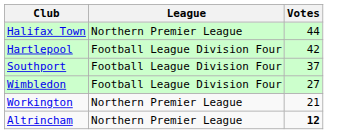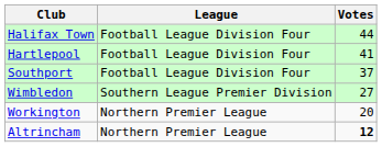 <table class=wikitable style=text-align:left>
 <tr>
 <th>Club</th>
 <th>League</th>
 <th>Votes</th>
 </tr>
 <tr bgcolor=ccffcc>
 <td><a href='#'>Halifax Town</a></td>
-<td>Northern Premier League</td>
+<td>Football League Division Four</td>
 <td align=right>44</td>
 </tr>
 <tr bgcolor=ccffcc>
 <td><a href='#'>Hartlepool</a></td>
 <td>Football League Division Four</td>
-<td align=right>42</td>
+<td align=right>41</td>
 </tr>
 <tr bgcolor=ccffcc>
 <td><a href='#'>Southport</a></td>
 <td>Football League Division Four</td>
 <td align=right>37</td>
 </tr>
 <tr bgcolor=ccffcc>
 <td><a href='#'>Wimbledon</a></td>
-<td>Football League Division Four</td>
+<td>Southern League Premier Division</td>
 <td align=right>27</td>
 </tr>
 <tr>
 <td><a href='#'>Workington</a></td>
 <td>Northern Premier League</td>
-<td align=right>21</td>
+<td align=right>20</td>
 </tr>
 <tr>
 <td><a href='#'>Altrincham</a></td>
 <td>Northern Premier League</td>
 <td align=right><strong>12</strong></td>
 </tr>
 </table>
